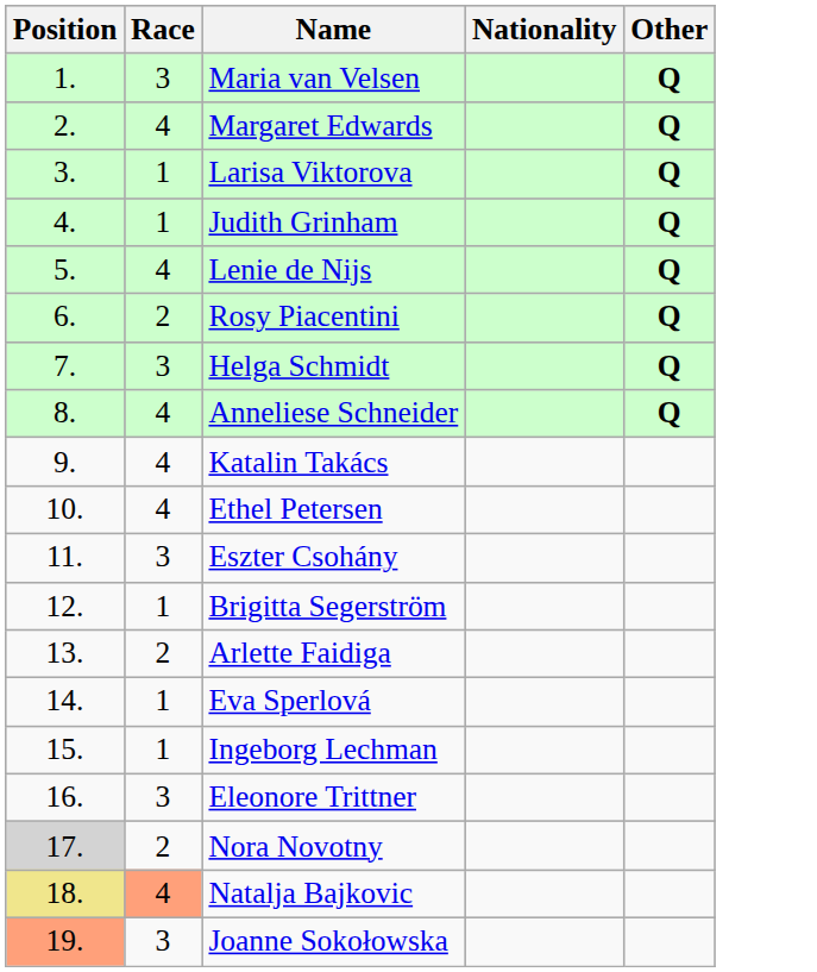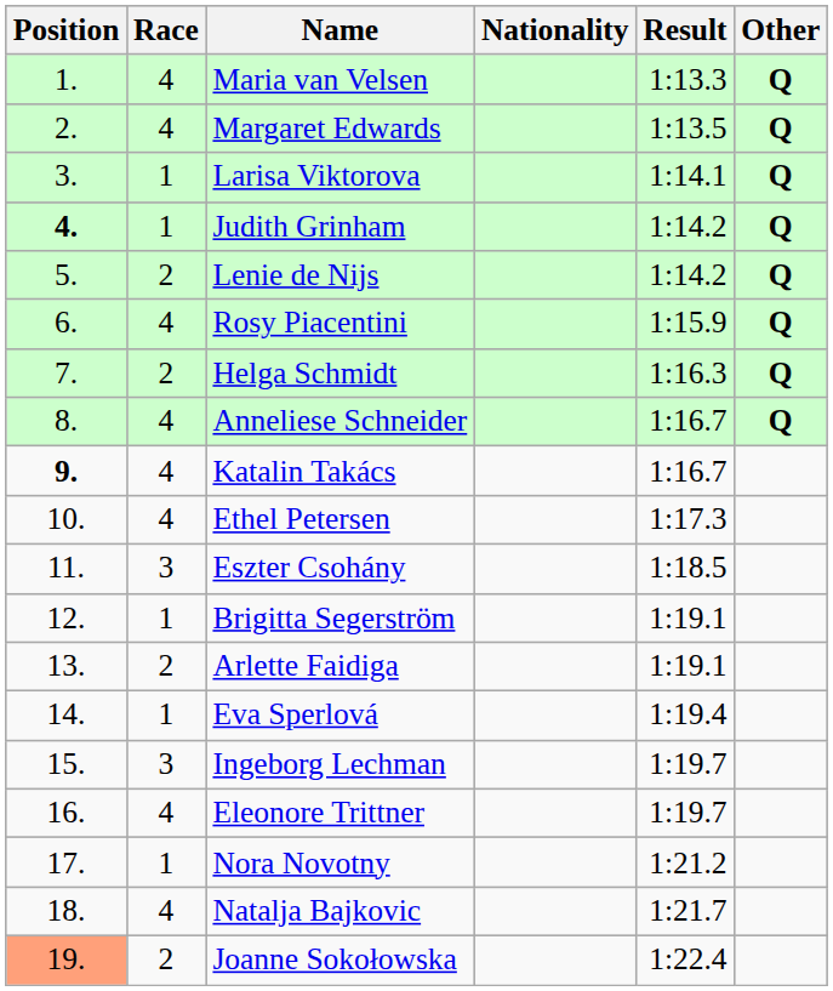 <table class="wikitable sortable" style="text-align:center">
 <tr>
 <th>Position</th>
 <th>Race</th>
 <th>Name</th>
 <th>Nationality</th>
+<th>Result</th>
 <th>Other</th>
 </tr>
 <tr bgcolor=ccffcc>
 <td>1.</td>
-<td>3</td>
+<td>4</td>
 <td align=left><a href='#'>Maria van Velsen</a></td>
 <td align=left></td>
+<td align=right>1:13.3</td>
 <td><strong>Q</strong></td>
 </tr>
 <tr bgcolor=ccffcc>
 <td>2.</td>
 <td>4</td>
 <td align=left><a href='#'>Margaret Edwards</a></td>
 <td align=left></td>
+<td align=right>1:13.5</td>
 <td><strong>Q</strong></td>
 </tr>
 <tr bgcolor=ccffcc>
 <td>3.</td>
 <td>1</td>
 <td align=left><a href='#'>Larisa Viktorova</a></td>
 <td align=left></td>
+<td align=right>1:14.1</td>
 <td><strong>Q</strong></td>
 </tr>
 <tr bgcolor=ccffcc>
-<td>4.</td>
+<td><strong>4.</strong></td>
 <td>1</td>
 <td align=left><a href='#'>Judith Grinham</a></td>
 <td align=left></td>
+<td align=right>1:14.2</td>
 <td><strong>Q</strong></td>
 </tr>
 <tr bgcolor=ccffcc>
 <td>5.</td>
-<td>4</td>
+<td>2</td>
 <td align=left><a href='#'>Lenie de Nijs</a></td>
 <td align=left></td>
+<td align=right>1:14.2</td>
 <td><strong>Q</strong></td>
 </tr>
 <tr bgcolor=ccffcc>
 <td>6.</td>
-<td>2</td>
+<td>4</td>
 <td align=left><a href='#'>Rosy Piacentini</a></td>
 <td align=left></td>
+<td align=right>1:15.9</td>
 <td><strong>Q</strong></td>
 </tr>
 <tr bgcolor=ccffcc>
 <td>7.</td>
-<td>3</td>
+<td>2</td>
 <td align=left><a href='#'>Helga Schmidt</a></td>
 <td align=left></td>
+<td align=right>1:16.3</td>
 <td><strong>Q</strong></td>
 </tr>
 <tr bgcolor=ccffcc>
 <td>8.</td>
 <td>4</td>
 <td align=left><a href='#'>Anneliese Schneider</a></td>
 <td align=left></td>
+<td align=right>1:16.7</td>
 <td><strong>Q</strong></td>
 </tr>
 <tr>
-<td>9.</td>
+<td><strong>9.</strong></td>
 <td>4</td>
 <td align=left><a href='#'>Katalin Takács</a></td>
 <td align=left></td>
+<td align=right>1:16.7</td>
 <td></td>
 </tr>
 <tr>
 <td>10.</td>
 <td>4</td>
 <td align=left><a href='#'>Ethel Petersen</a></td>
 <td align=left></td>
+<td align=right>1:17.3</td>
 <td></td>
 </tr>
 <tr>
 <td>11.</td>
 <td>3</td>
 <td align=left><a href='#'>Eszter Csohány</a></td>
 <td align=left></td>
+<td align=right>1:18.5</td>
 <td></td>
 </tr>
 <tr>
 <td>12.</td>
 <td>1</td>
 <td align=left><a href='#'>Brigitta Segerström</a></td>
 <td align=left></td>
+<td align=right>1:19.1</td>
 <td></td>
 </tr>
 <tr>
 <td>13.</td>
 <td>2</td>
 <td align=left><a href='#'>Arlette Faidiga</a></td>
 <td align=left></td>
+<td align=right>1:19.1</td>
 <td></td>
 </tr>
 <tr>
 <td>14.</td>
 <td>1</td>
 <td align=left><a href='#'>Eva Sperlová</a></td>
 <td align=left></td>
+<td align=right>1:19.4</td>
 <td></td>
 </tr>
 <tr>
 <td>15.</td>
-<td>1</td>
+<td>3</td>
 <td align=left><a href='#'>Ingeborg Lechman</a></td>
 <td align=left></td>
+<td align=right>1:19.7</td>
 <td></td>
 </tr>
 <tr>
 <td>16.</td>
-<td>3</td>
+<td>4</td>
 <td align=left><a href='#'>Eleonore Trittner</a></td>
 <td align=left></td>
+<td align=right>1:19.7</td>
 <td></td>
 </tr>
 <tr>
-<td style="background: lightgrey;">17.</td>
-<td>2</td>
+<td>17.</td>
+<td>1</td>
 <td align=left><a href='#'>Nora Novotny</a></td>
 <td align=left></td>
+<td align=right>1:21.2</td>
 <td></td>
 </tr>
 <tr>
-<td style="background: khaki;">18.</td>
-<td style="background: lightsalmon;">4</td>
+<td>18.</td>
+<td>4</td>
 <td align=left><a href='#'>Natalja Bajkovic</a></td>
 <td align=left></td>
+<td align=right>1:21.7</td>
 <td></td>
 </tr>
 <tr>
 <td style="background: lightsalmon;">19.</td>
-<td>3</td>
+<td>2</td>
 <td align=left><a href='#'>Joanne Sokołowska</a></td>
 <td align=left></td>
+<td align=right>1:22.4</td>
 <td></td>
 </tr>
 </table>
